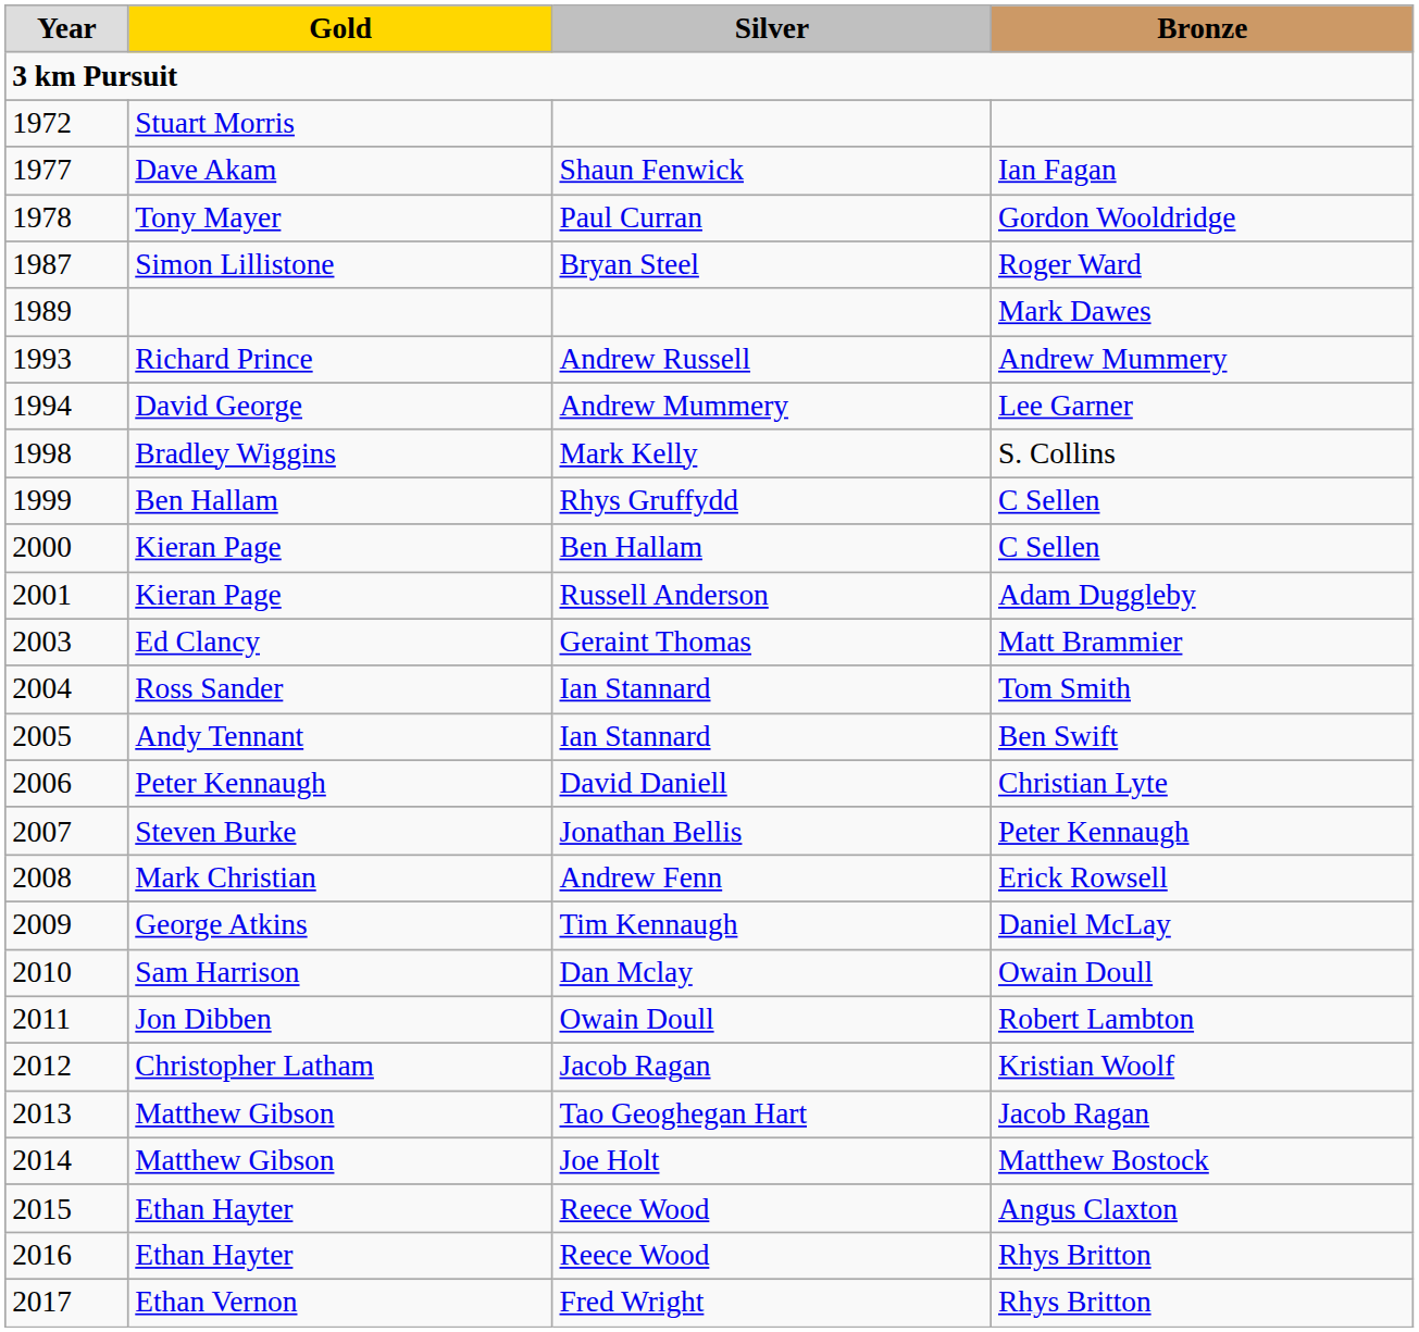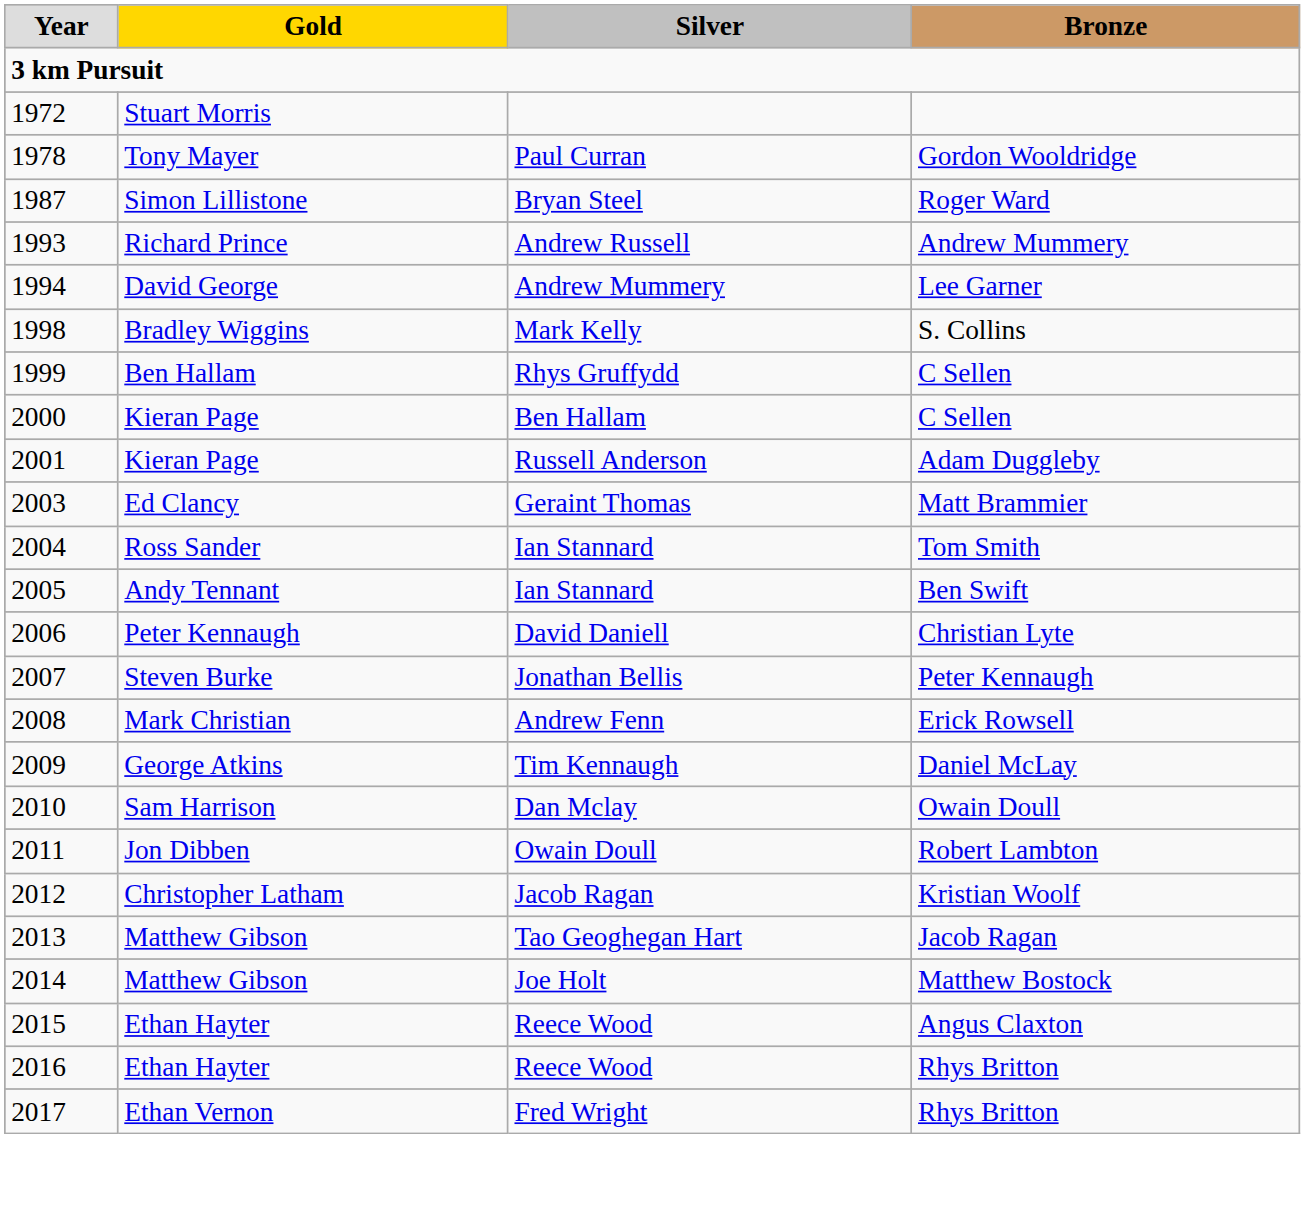 <table class="wikitable" style="width: 60%; text-align:left;">
 <tr style="text-align:center; font-weight:bold;">
 <td style="background:#ddd; ">Year</td>
 <td style="background:gold; ">Gold</td>
 <td style="background:silver; ">Silver</td>
 <td style="background:#c96; ">Bronze</td>
 </tr>
 <tr>
 <td colspan=4><strong>3 km Pursuit</strong></td>
 </tr>
 <tr>
 <td>1972</td>
 <td><a href='#'>Stuart Morris</a></td>
 <td></td>
 <td></td>
 </tr>
 <tr>
-<td>1977</td>
-<td><a href='#'>Dave Akam</a></td>
-<td><a href='#'>Shaun Fenwick</a></td>
-<td><a href='#'>Ian Fagan</a></td>
-</tr>
-<tr>
 <td>1978</td>
 <td><a href='#'>Tony Mayer</a></td>
 <td><a href='#'>Paul Curran</a></td>
 <td><a href='#'>Gordon Wooldridge</a></td>
 </tr>
 <tr>
 <td>1987</td>
 <td><a href='#'>Simon Lillistone</a></td>
 <td><a href='#'>Bryan Steel</a></td>
 <td><a href='#'>Roger Ward</a></td>
-</tr>
-<tr>
-<td>1989</td>
-<td></td>
-<td></td>
-<td><a href='#'>Mark Dawes</a></td>
 </tr>
 <tr>
 <td>1993</td>
 <td><a href='#'>Richard Prince</a></td>
 <td><a href='#'>Andrew Russell</a></td>
 <td><a href='#'>Andrew Mummery</a></td>
 </tr>
 <tr>
 <td>1994</td>
 <td><a href='#'>David George</a></td>
 <td><a href='#'>Andrew Mummery</a></td>
 <td><a href='#'>Lee Garner</a></td>
 </tr>
 <tr>
 <td>1998</td>
 <td><a href='#'>Bradley Wiggins</a></td>
 <td><a href='#'>Mark Kelly</a></td>
 <td>S. Collins</td>
 </tr>
 <tr>
 <td>1999</td>
 <td><a href='#'>Ben Hallam</a></td>
 <td><a href='#'>Rhys Gruffydd</a></td>
 <td><a href='#'>C Sellen</a></td>
 </tr>
 <tr>
 <td>2000</td>
 <td><a href='#'>Kieran Page</a></td>
 <td><a href='#'>Ben Hallam</a></td>
 <td><a href='#'>C Sellen</a></td>
 </tr>
 <tr>
 <td>2001</td>
 <td><a href='#'>Kieran Page</a></td>
 <td><a href='#'>Russell Anderson</a></td>
 <td><a href='#'>Adam Duggleby</a></td>
 </tr>
 <tr>
 <td>2003</td>
 <td><a href='#'>Ed Clancy</a></td>
 <td><a href='#'>Geraint Thomas</a></td>
 <td><a href='#'>Matt Brammier</a></td>
 </tr>
 <tr>
 <td>2004</td>
 <td><a href='#'>Ross Sander</a></td>
 <td><a href='#'>Ian Stannard</a></td>
 <td><a href='#'>Tom Smith</a></td>
 </tr>
 <tr>
 <td>2005</td>
 <td><a href='#'>Andy Tennant</a></td>
 <td><a href='#'>Ian Stannard</a></td>
 <td><a href='#'>Ben Swift</a></td>
 </tr>
 <tr>
 <td>2006</td>
 <td><a href='#'>Peter Kennaugh</a></td>
 <td><a href='#'>David Daniell</a></td>
 <td><a href='#'>Christian Lyte</a></td>
 </tr>
 <tr>
 <td>2007</td>
 <td><a href='#'>Steven Burke</a></td>
 <td><a href='#'>Jonathan Bellis</a></td>
 <td><a href='#'>Peter Kennaugh</a></td>
 </tr>
 <tr>
 <td>2008</td>
 <td><a href='#'>Mark Christian</a></td>
 <td><a href='#'>Andrew Fenn</a></td>
 <td><a href='#'>Erick Rowsell</a></td>
 </tr>
 <tr>
 <td>2009</td>
 <td><a href='#'>George Atkins</a></td>
 <td><a href='#'>Tim Kennaugh</a></td>
 <td><a href='#'>Daniel McLay</a></td>
 </tr>
 <tr>
 <td>2010</td>
 <td><a href='#'>Sam Harrison</a></td>
 <td><a href='#'>Dan Mclay</a></td>
 <td><a href='#'>Owain Doull</a></td>
 </tr>
 <tr>
 <td>2011</td>
 <td><a href='#'>Jon Dibben</a></td>
 <td><a href='#'>Owain Doull</a></td>
 <td><a href='#'>Robert Lambton</a></td>
 </tr>
 <tr>
 <td>2012</td>
 <td><a href='#'>Christopher Latham</a></td>
 <td><a href='#'>Jacob Ragan</a></td>
 <td><a href='#'>Kristian Woolf</a></td>
 </tr>
 <tr>
 <td>2013</td>
 <td><a href='#'>Matthew Gibson</a></td>
 <td><a href='#'>Tao Geoghegan Hart</a></td>
 <td><a href='#'>Jacob Ragan</a></td>
 </tr>
 <tr>
 <td>2014</td>
 <td><a href='#'>Matthew Gibson</a></td>
 <td><a href='#'>Joe Holt</a></td>
 <td><a href='#'>Matthew Bostock</a></td>
 </tr>
 <tr>
 <td>2015</td>
 <td><a href='#'>Ethan Hayter</a></td>
 <td><a href='#'>Reece Wood</a></td>
 <td><a href='#'>Angus Claxton</a></td>
 </tr>
 <tr>
 <td>2016</td>
 <td><a href='#'>Ethan Hayter</a></td>
 <td><a href='#'>Reece Wood</a></td>
 <td><a href='#'>Rhys Britton</a></td>
 </tr>
 <tr>
 <td>2017</td>
 <td><a href='#'>Ethan Vernon</a></td>
 <td><a href='#'>Fred Wright</a></td>
 <td><a href='#'>Rhys Britton</a></td>
 </tr>
 </table>
